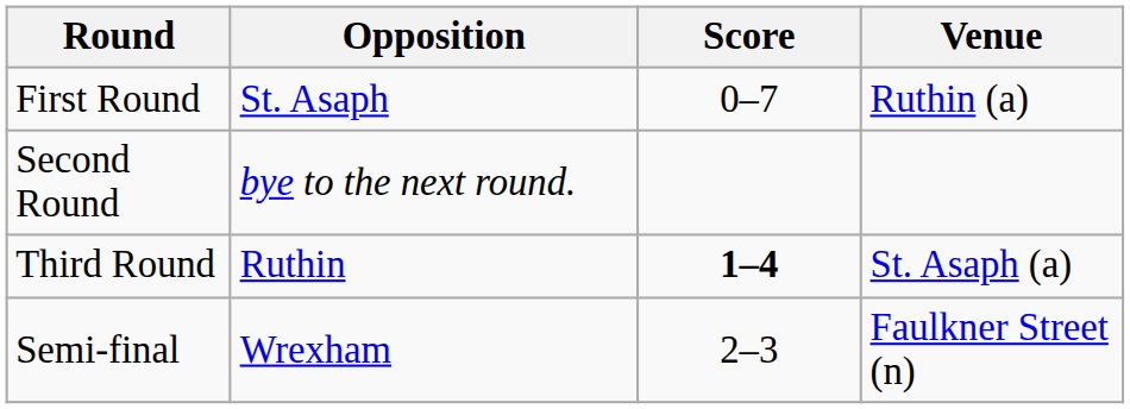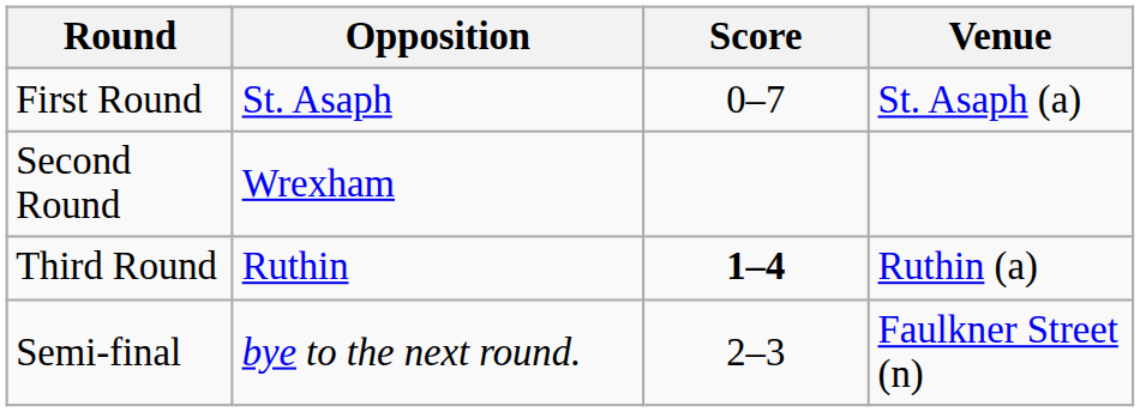 <table class="wikitable" style="text-align:left;margin-left:1em;float:left">
 <tr>
 <th width=85>Round</th>
 <th width=160>Opposition</th>
 <th width=85>Score</th>
 <th width=100>Venue</th>
 </tr>
 <tr>
 <td>First Round</td>
 <td><a href='#'>St. Asaph</a></td>
 <td align=center>0–7</td>
-<td><a href='#'>Ruthin</a> (a)</td>
+<td><a href='#'>St. Asaph</a> (a)</td>
 </tr>
 <tr>
 <td>Second Round</td>
-<td><em><a href='#'>bye</a> to the next round.</em></td>
+<td><a href='#'>Wrexham</a></td>
 <td></td>
 <td></td>
 </tr>
 <tr>
 <td>Third Round</td>
 <td><a href='#'>Ruthin</a></td>
 <td align=center><strong>1–4</strong></td>
-<td><a href='#'>St. Asaph</a> (a)</td>
+<td><a href='#'>Ruthin</a> (a)</td>
 </tr>
 <tr>
 <td>Semi-final</td>
-<td><a href='#'>Wrexham</a></td>
+<td><em><a href='#'>bye</a> to the next round.</em></td>
 <td align=center>2–3</td>
 <td><a href='#'>Faulkner Street</a> (n)</td>
 </tr>
 </table>
